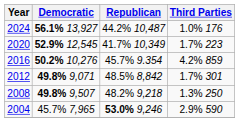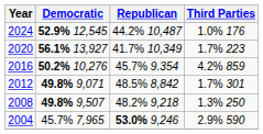 <table class="wikitable" style="float:right; margin:1em; font-size:95%;">
 <tr style="background:lightgrey;">
 <th>Year</th>
 <th><a href='#'>Democratic</a></th>
 <th><a href='#'>Republican</a></th>
 <th><a href='#'>Third Parties</a></th>
 </tr>
 <tr>
 <td align="center" ><a href='#'>2024</a></td>
-<td align="center" ><strong>56.1%</strong> <em>13,927</em></td>
+<td align="center" ><strong>52.9%</strong> <em>12,545</em></td>
 <td align="center" >44.2% <em>10,487</em></td>
 <td align="center" >1.0% <em>176</em></td>
 </tr>
 <tr>
 <td align="center" ><a href='#'>2020</a></td>
-<td align="center" ><strong>52.9%</strong> <em>12,545</em></td>
+<td align="center" ><strong>56.1%</strong> <em>13,927</em></td>
 <td align="center" >41.7% <em>10,349</em></td>
 <td align="center" >1.7% <em>223</em></td>
 </tr>
 <tr>
 <td align="center" ><a href='#'>2016</a></td>
 <td align="center" ><strong>50.2%</strong> <em>10,276</em></td>
 <td align="center" >45.7% <em>9.354</em></td>
 <td align="center" >4.2% <em>859</em></td>
 </tr>
 <tr>
 <td align="center" ><a href='#'>2012</a></td>
 <td align="center" ><strong>49.8%</strong> <em>9,071</em></td>
 <td align="center" >48.5% <em>8,842</em></td>
 <td align="center" >1.7% <em>301</em></td>
 </tr>
 <tr>
 <td align="center" ><a href='#'>2008</a></td>
 <td align="center" ><strong>49.8%</strong> <em>9,507</em></td>
 <td align="center" >48.2% <em>9,218</em></td>
 <td align="center" >1.3% <em>250</em></td>
 </tr>
 <tr>
 <td align="center" ><a href='#'>2004</a></td>
 <td align="center" >45.7% <em>7,965</em></td>
 <td align="center" ><strong>53.0%</strong> <em>9,246</em></td>
 <td align="center" >2.9% <em>590</em></td>
 </tr>
 <tr>
 </tr>
 </table>
